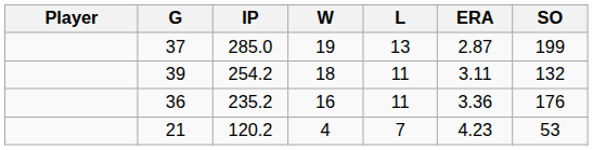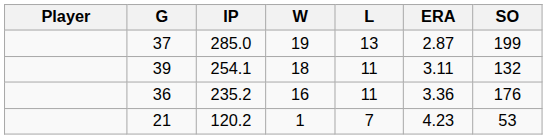 <table class="wikitable sortable">
 <tr>
 <th bgcolor="#DDDDFF" width="16%">Player</th>
 <th bgcolor="#DDDDFF" width="9%">G</th>
 <th bgcolor="#DDDDFF" width="9%">IP</th>
 <th bgcolor="#DDDDFF" width="9%">W</th>
 <th bgcolor="#DDDDFF" width="9%">L</th>
 <th bgcolor="#DDDDFF" width="9%">ERA</th>
 <th bgcolor="#DDDDFF" width="9%">SO</th>
 </tr>
 <tr align="center">
 <td></td>
 <td>37</td>
 <td>285.0</td>
 <td>19</td>
 <td>13</td>
 <td>2.87</td>
 <td>199</td>
 </tr>
 <tr align="center">
 <td></td>
 <td>39</td>
-<td>254.2</td>
+<td>254.1</td>
 <td>18</td>
 <td>11</td>
 <td>3.11</td>
 <td>132</td>
 </tr>
 <tr align="center">
 <td></td>
 <td>36</td>
 <td>235.2</td>
 <td>16</td>
 <td>11</td>
 <td>3.36</td>
 <td>176</td>
 </tr>
 <tr align="center">
 <td></td>
 <td>21</td>
 <td>120.2</td>
-<td>4</td>
+<td>1</td>
 <td>7</td>
 <td>4.23</td>
 <td>53</td>
 </tr>
 </table>
